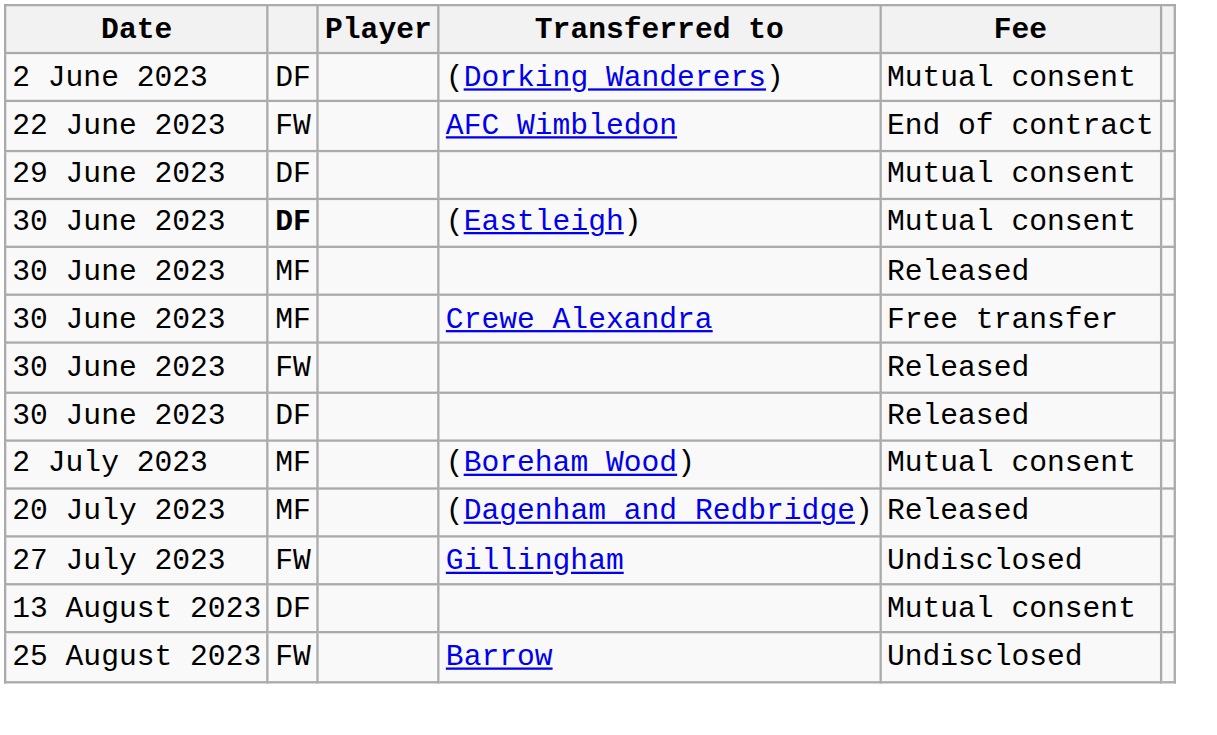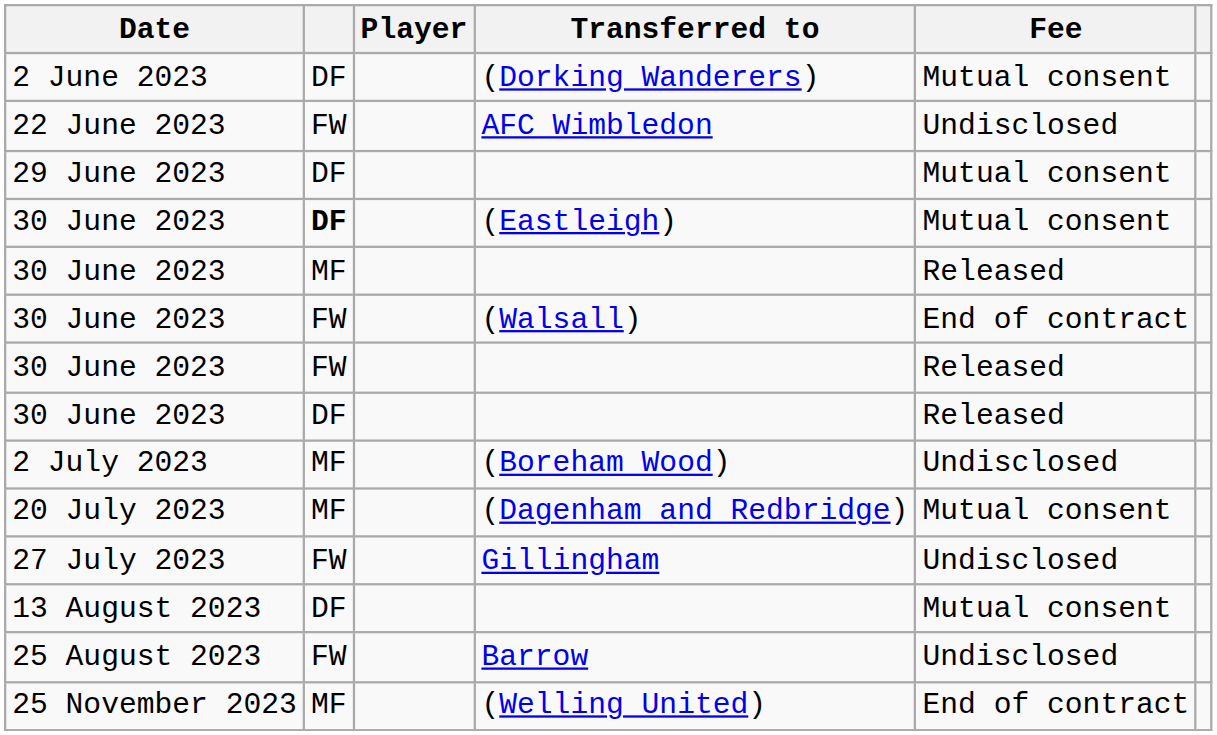 <table class="wikitable plainrowheaders sortable">
 <tr>
 <th scope="col">Date</th>
 <th scope="col"></th>
 <th scope="col">Player</th>
 <th scope="col">Transferred to</th>
 <th scope="col">Fee</th>
 <th scope="col" class="unsortable"></th>
 </tr>
 <tr>
 <td>2 June 2023</td>
 <td>DF</td>
 <td></td>
 <td>(<a href='#'>Dorking Wanderers</a>)</td>
 <td>Mutual consent</td>
 <td></td>
 </tr>
 <tr>
 <td>22 June 2023</td>
 <td>FW</td>
 <td></td>
 <td><a href='#'>AFC Wimbledon</a></td>
-<td>End of contract</td>
+<td>Undisclosed</td>
 <td></td>
 </tr>
 <tr>
 <td>29 June 2023</td>
 <td>DF</td>
 <td></td>
 <td></td>
 <td>Mutual consent</td>
 <td></td>
 </tr>
 <tr>
 <td>30 June 2023</td>
 <td><strong>DF</strong></td>
 <td></td>
 <td>(<a href='#'>Eastleigh</a>)</td>
 <td>Mutual consent</td>
 <td></td>
 </tr>
 <tr>
 <td>30 June 2023</td>
 <td>MF</td>
 <td></td>
 <td></td>
 <td>Released</td>
 <td></td>
 </tr>
 <tr>
 <td>30 June 2023</td>
-<td>MF</td>
+<td>FW</td>
 <td></td>
-<td><a href='#'>Crewe Alexandra</a></td>
-<td>Free transfer</td>
+<td>(<a href='#'>Walsall</a>)</td>
+<td>End of contract</td>
 <td></td>
 </tr>
 <tr>
 <td>30 June 2023</td>
 <td>FW</td>
 <td></td>
 <td></td>
 <td>Released</td>
 <td></td>
 </tr>
 <tr>
 <td>30 June 2023</td>
 <td>DF</td>
 <td></td>
 <td></td>
 <td>Released</td>
 <td></td>
 </tr>
 <tr>
 <td>2 July 2023</td>
 <td>MF</td>
 <td></td>
 <td>(<a href='#'>Boreham Wood</a>)</td>
-<td>Mutual consent</td>
+<td>Undisclosed</td>
 <td></td>
 </tr>
 <tr>
 <td>20 July 2023</td>
 <td>MF</td>
 <td></td>
 <td>(<a href='#'>Dagenham and Redbridge</a>)</td>
-<td>Released</td>
+<td>Mutual consent</td>
 <td></td>
 </tr>
 <tr>
 <td>27 July 2023</td>
 <td>FW</td>
 <td></td>
 <td><a href='#'>Gillingham</a></td>
 <td>Undisclosed</td>
 <td></td>
 </tr>
 <tr>
 <td>13 August 2023</td>
 <td>DF</td>
 <td></td>
 <td></td>
 <td>Mutual consent</td>
 <td></td>
 </tr>
 <tr>
 <td>25 August 2023</td>
 <td>FW</td>
 <td></td>
 <td><a href='#'>Barrow</a></td>
 <td>Undisclosed</td>
 <td></td>
 </tr>
+<tr>
+<td>25 November 2023</td>
+<td>MF</td>
+<td></td>
+<td>(<a href='#'>Welling United</a>)</td>
+<td>End of contract</td>
+<td></td>
+</tr>
 </table>
